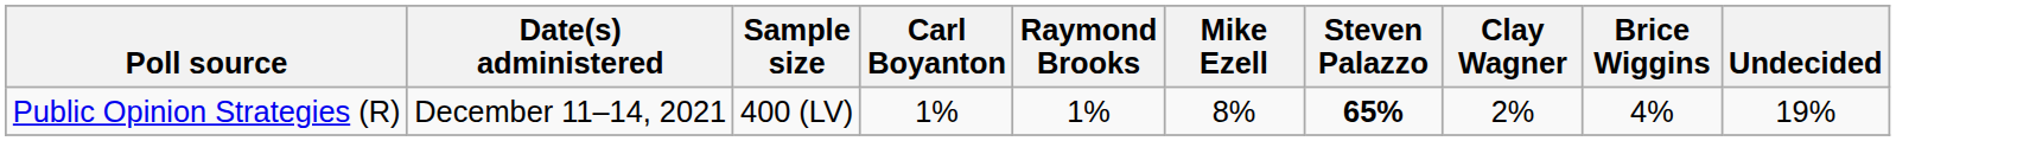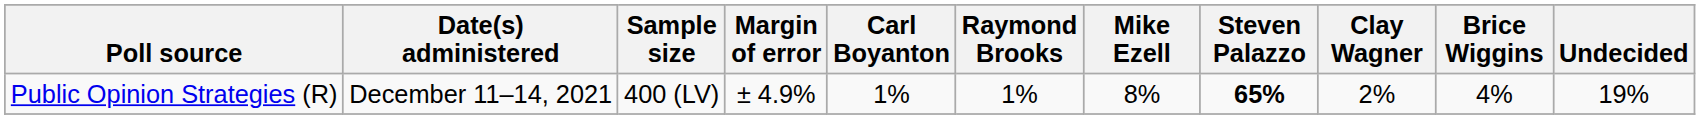 <table class="wikitable" style="font-size:90%;text-align:center;">
 <tr valign=bottom>
 <th>Poll source</th>
 <th>Date(s)<br>administered</th>
 <th>Sample<br>size</th>
+<th>Margin<br>of error</th>
 <th style="width:60px;">Carl<br>Boyanton</th>
 <th style="width:60px;">Raymond<br>Brooks</th>
 <th style="width:60px;">Mike<br>Ezell</th>
 <th style="width:60px;">Steven<br>Palazzo</th>
 <th style="width:60px;">Clay<br>Wagner</th>
 <th style="width:60px;">Brice<br>Wiggins</th>
 <th>Undecided</th>
 </tr>
 <tr>
 <td style="text-align:left;"><a href='#'>Public Opinion Strategies</a> (R)</td>
 <td>December 11–14, 2021</td>
 <td>400 (LV)</td>
+<td>± 4.9%</td>
 <td>1%</td>
 <td>1%</td>
 <td>8%</td>
 <td><strong>65%</strong></td>
 <td>2%</td>
 <td>4%</td>
 <td>19%</td>
 </tr>
 </table>
